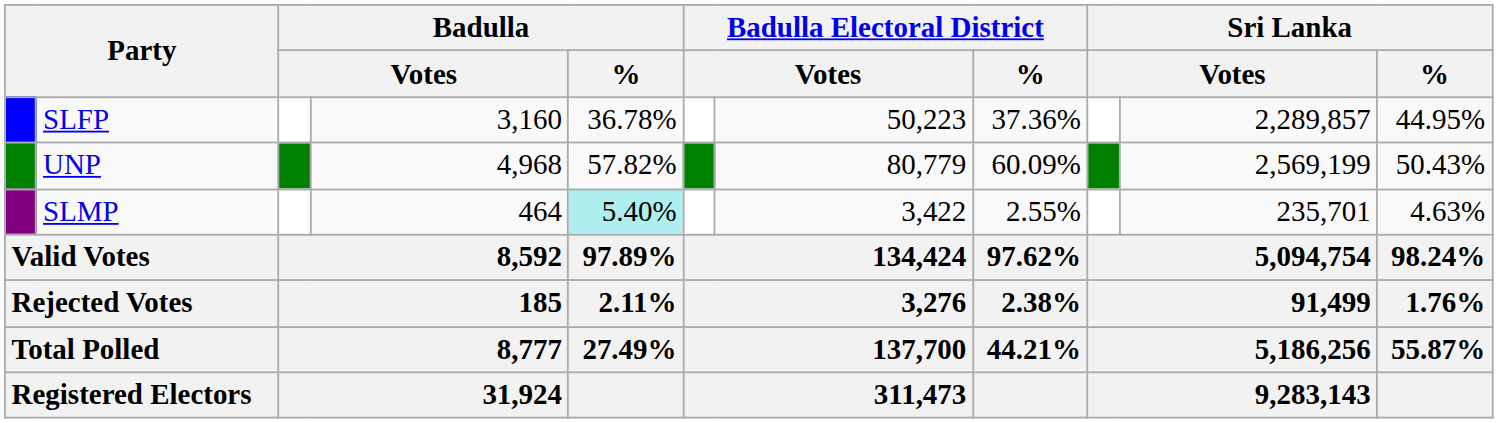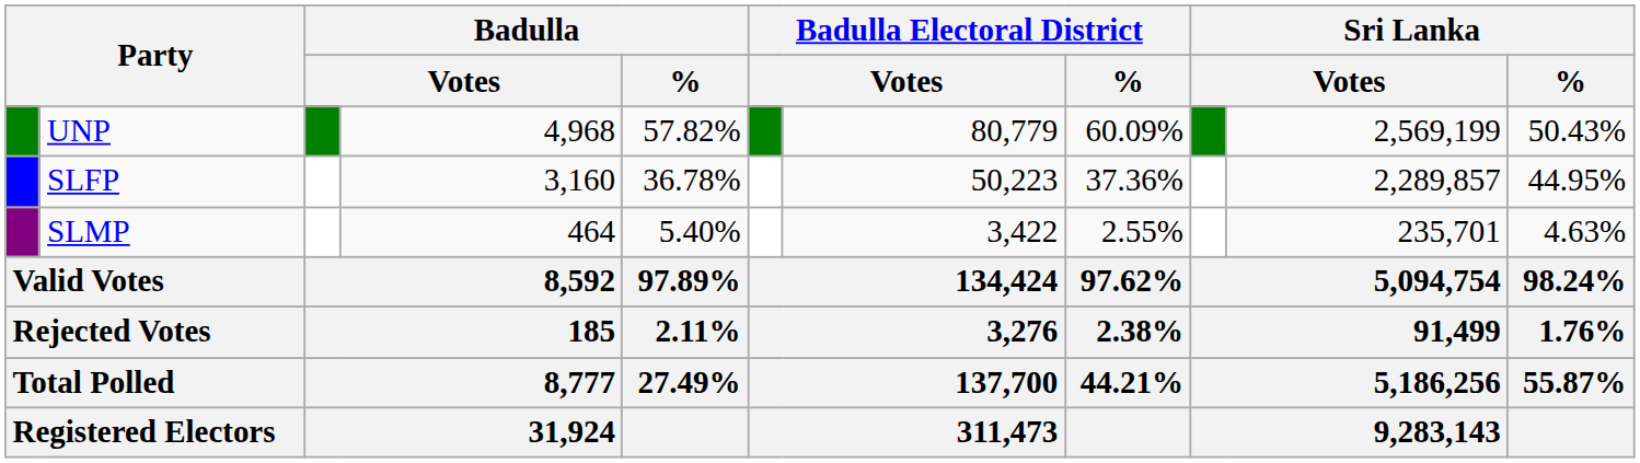 <table class="wikitable">
 <tr>
 <th colspan="2" width="144px"rowspan="2">Party</th>
 <th colspan="3" width="216px">Badulla</th>
 <th colspan="3" width="216px"><a href='#'>Badulla Electoral District</a></th>
 <th colspan="3" width="216px">Sri Lanka</th>
 </tr>
 <tr>
 <th colspan="2" width="144px">Votes</th>
 <th>%</th>
 <th colspan="2" width="144px">Votes</th>
 <th>%</th>
 <th colspan="2" width="144px">Votes</th>
 <th>%</th>
 </tr>
 <tr>
+<td style="background-color:green;" width="10px"></td>
+<td style="text-align:left;"><a href='#'>UNP</a></td>
+<td style="background-color:green;" width="10px"></td>
+<td style="text-align:right;">4,968</td>
+<td style="text-align:right;">57.82%</td>
+<td style="background-color:green;" width="10px"></td>
+<td style="text-align:right;">80,779</td>
+<td style="text-align:right;">60.09%</td>
+<td style="background-color:green;" width="10px"></td>
+<td style="text-align:right;">2,569,199</td>
+<td style="text-align:right;">50.43%</td>
+</tr>
+<tr>
 <td style="background-color:blue;" width="10px"></td>
 <td style="text-align:left;"><a href='#'>SLFP</a></td>
 <td style="background-color:white;" width="10px"></td>
 <td style="text-align:right;">3,160</td>
 <td style="text-align:right;">36.78%</td>
 <td style="background-color:white;" width="10px"></td>
 <td style="text-align:right;">50,223</td>
 <td style="text-align:right;">37.36%</td>
 <td style="background-color:white;" width="10px"></td>
 <td style="text-align:right;">2,289,857</td>
 <td style="text-align:right;">44.95%</td>
 </tr>
 <tr>
-<td style="background-color:green;" width="10px"></td>
-<td style="text-align:left;"><a href='#'>UNP</a></td>
-<td style="background-color:green;" width="10px"></td>
-<td style="text-align:right;">4,968</td>
-<td style="text-align:right;">57.82%</td>
-<td style="background-color:green;" width="10px"></td>
-<td style="text-align:right;">80,779</td>
-<td style="text-align:right;">60.09%</td>
-<td style="background-color:green;" width="10px"></td>
-<td style="text-align:right;">2,569,199</td>
-<td style="text-align:right;">50.43%</td>
-</tr>
-<tr>
 <td style="background-color:purple;" width="10px"></td>
 <td style="text-align:left;"><a href='#'>SLMP</a></td>
 <td style="background-color:white;" width="10px"></td>
 <td style="text-align:right;">464</td>
-<td style="background: paleturquoise; text-align:right;">5.40%</td>
+<td style="text-align:right;">5.40%</td>
 <td style="background-color:white;" width="10px"></td>
 <td style="text-align:right;">3,422</td>
 <td style="text-align:right;">2.55%</td>
 <td style="background-color:white;" width="10px"></td>
 <td style="text-align:right;">235,701</td>
 <td style="text-align:right;">4.63%</td>
 </tr>
 <tr>
 <th colspan="2" width="144px"style="text-align:left;">Valid Votes</th>
 <th style="text-align:right;"colspan="2" width="144px">8,592</th>
 <th style="text-align:right;">97.89%</th>
 <th style="text-align:right;"colspan="2" width="144px">134,424</th>
 <th style="text-align:right;">97.62%</th>
 <th style="text-align:right;"colspan="2" width="144px">5,094,754</th>
 <th style="text-align:right;">98.24%</th>
 </tr>
 <tr>
 <th colspan="2" width="144px"style="text-align:left;">Rejected Votes</th>
 <th style="text-align:right;"colspan="2" width="144px">185</th>
 <th style="text-align:right;">2.11%</th>
 <th style="text-align:right;"colspan="2" width="144px">3,276</th>
 <th style="text-align:right;">2.38%</th>
 <th style="text-align:right;"colspan="2" width="144px">91,499</th>
 <th style="text-align:right;">1.76%</th>
 </tr>
 <tr>
 <th colspan="2" width="144px"style="text-align:left;">Total Polled</th>
 <th style="text-align:right;"colspan="2" width="144px">8,777</th>
 <th style="text-align:right;">27.49%</th>
 <th style="text-align:right;"colspan="2" width="144px">137,700</th>
 <th style="text-align:right;">44.21%</th>
 <th style="text-align:right;"colspan="2" width="144px">5,186,256</th>
 <th style="text-align:right;">55.87%</th>
 </tr>
 <tr>
 <th colspan="2" width="144px"style="text-align:left;">Registered Electors</th>
 <th style="text-align:right;"colspan="2" width="144px">31,924</th>
 <th></th>
 <th style="text-align:right;"colspan="2" width="144px">311,473</th>
 <th></th>
 <th style="text-align:right;"colspan="2" width="144px">9,283,143</th>
 <th></th>
 </tr>
 </table>
